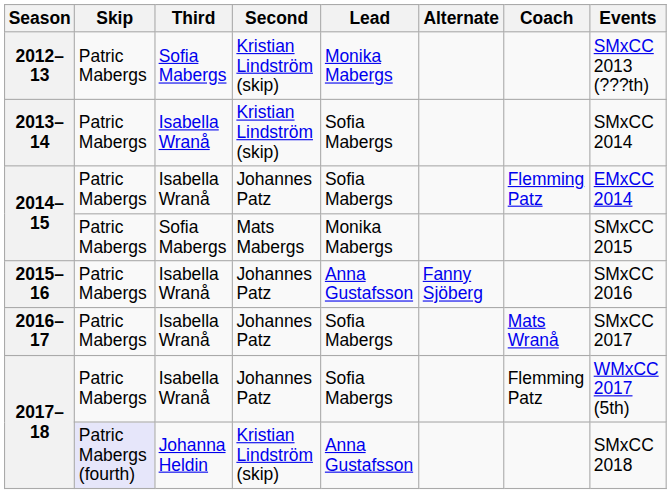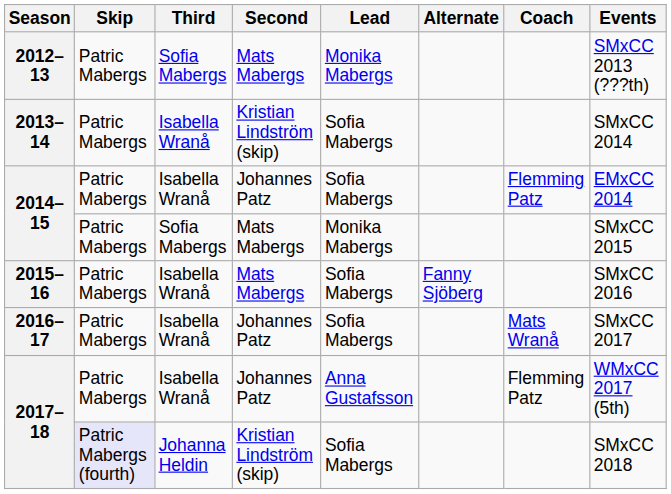 <table class="wikitable">
 <tr>
 <th scope="col">Season</th>
 <th scope="col">Skip</th>
 <th scope="col">Third</th>
 <th scope="col">Second</th>
 <th scope="col">Lead</th>
 <th scope="col">Alternate</th>
 <th scope="col">Coach</th>
 <th scope="col">Events</th>
 </tr>
 <tr>
 <th scope="row">2012–13</th>
 <td>Patric Mabergs</td>
 <td><a href='#'>Sofia Mabergs</a></td>
-<td><a href='#'>Kristian Lindström</a> (skip)</td>
+<td><a href='#'>Mats Mabergs</a></td>
 <td><a href='#'>Monika Mabergs</a></td>
 <td></td>
 <td></td>
 <td><a href='#'>SMxCC</a> 2013 (???th)</td>
 </tr>
 <tr>
 <th scope="row">2013–14</th>
 <td>Patric Mabergs</td>
 <td><a href='#'>Isabella Wranå</a></td>
 <td><a href='#'>Kristian Lindström</a> (skip)</td>
 <td>Sofia Mabergs</td>
 <td></td>
 <td></td>
 <td>SMxCC 2014 </td>
 </tr>
 <tr>
 <th scope="row" rowspan=2>2014–15</th>
 <td>Patric Mabergs</td>
 <td>Isabella Wranå</td>
 <td>Johannes Patz</td>
 <td>Sofia Mabergs</td>
 <td></td>
 <td><a href='#'>Flemming Patz</a></td>
 <td><a href='#'>EMxCC 2014</a> </td>
 </tr>
 <tr>
 <td>Patric Mabergs</td>
 <td>Sofia Mabergs</td>
 <td>Mats Mabergs</td>
 <td>Monika Mabergs</td>
 <td></td>
 <td></td>
 <td>SMxCC 2015 </td>
 </tr>
 <tr>
 <th scope="row">2015–16</th>
 <td>Patric Mabergs</td>
 <td>Isabella Wranå</td>
-<td>Johannes Patz</td>
-<td><a href='#'>Anna Gustafsson</a></td>
+<td><a href='#'>Mats Mabergs</a></td>
+<td>Sofia Mabergs</td>
 <td><a href='#'>Fanny Sjöberg</a></td>
 <td></td>
 <td>SMxCC 2016 </td>
 </tr>
 <tr>
 <th scope="row">2016–17</th>
 <td>Patric Mabergs</td>
 <td>Isabella Wranå</td>
 <td>Johannes Patz</td>
 <td>Sofia Mabergs</td>
 <td></td>
 <td><a href='#'>Mats Wranå</a></td>
 <td>SMxCC 2017 </td>
 </tr>
 <tr>
 <th scope="row" rowspan=2>2017–18</th>
 <td>Patric Mabergs</td>
 <td>Isabella Wranå</td>
 <td>Johannes Patz</td>
-<td>Sofia Mabergs</td>
+<td><a href='#'>Anna Gustafsson</a></td>
 <td></td>
 <td>Flemming Patz</td>
 <td><a href='#'>WMxCC 2017</a> (5th)</td>
 </tr>
 <tr>
 <td style="background: lavender;">Patric Mabergs (fourth)</td>
 <td><a href='#'>Johanna Heldin</a></td>
 <td><a href='#'>Kristian Lindström</a> (skip)</td>
-<td><a href='#'>Anna Gustafsson</a></td>
+<td>Sofia Mabergs</td>
 <td></td>
 <td></td>
 <td>SMxCC 2018 </td>
 </tr>
 </table>
